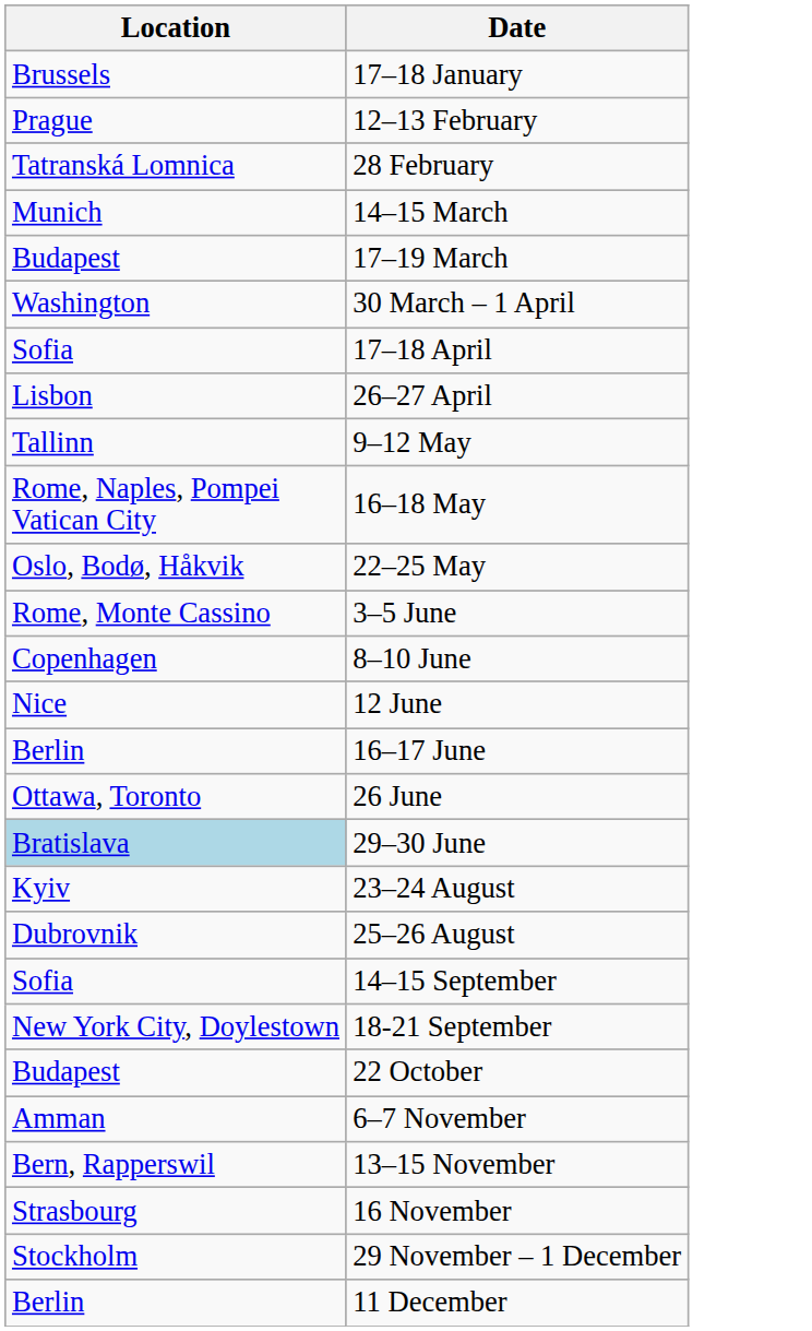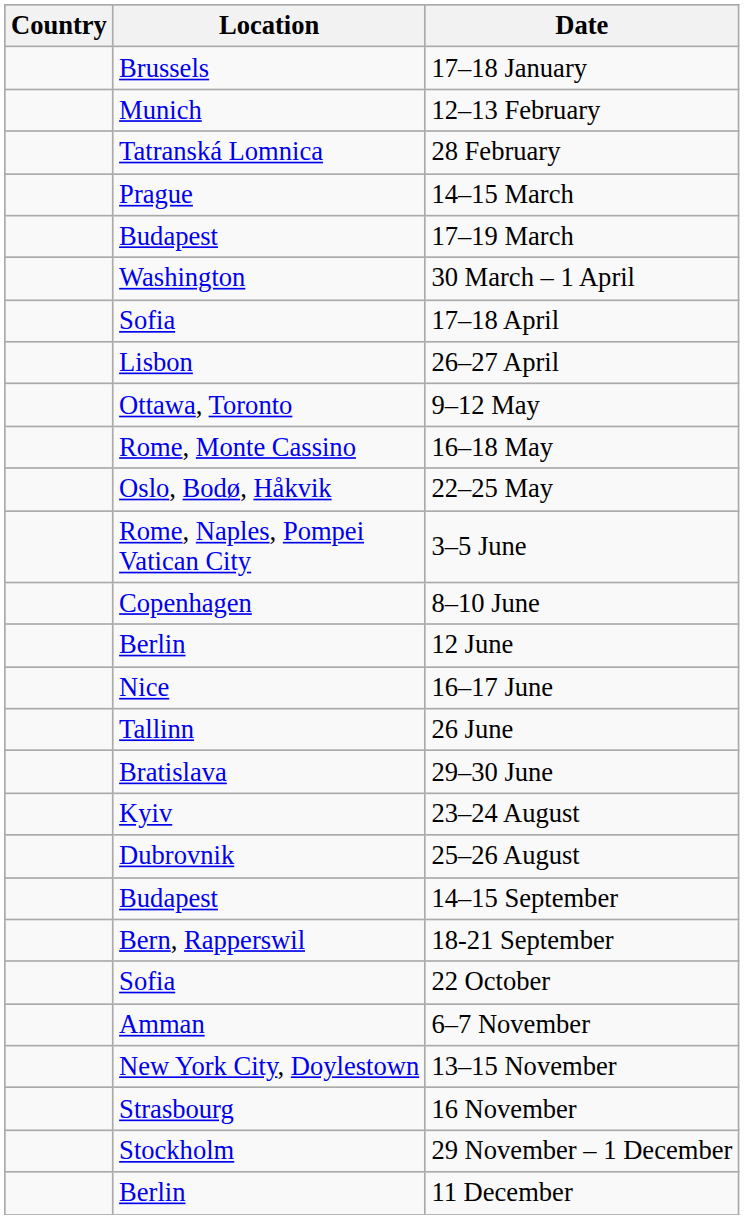 <table class="wikitable sortable">
 <tr>
+<th>Country</th>
 <th>Location</th>
 <th>Date</th>
 </tr>
 <tr>
+<td></td>
 <td><a href='#'>Brussels</a></td>
 <td>17–18 January</td>
 </tr>
 <tr>
-<td><a href='#'>Prague</a></td>
+<td></td>
+<td><a href='#'>Munich</a></td>
 <td>12–13 February</td>
 </tr>
 <tr>
+<td></td>
 <td><a href='#'>Tatranská Lomnica</a></td>
 <td>28 February</td>
 </tr>
 <tr>
-<td><a href='#'>Munich</a></td>
+<td></td>
+<td><a href='#'>Prague</a></td>
 <td>14–15 March</td>
 </tr>
 <tr>
+<td></td>
 <td><a href='#'>Budapest</a></td>
 <td>17–19 March</td>
 </tr>
 <tr>
+<td></td>
 <td><a href='#'>Washington</a></td>
 <td>30 March – 1 April</td>
 </tr>
 <tr>
+<td></td>
 <td><a href='#'>Sofia</a></td>
 <td>17–18 April</td>
 </tr>
 <tr>
+<td></td>
 <td><a href='#'>Lisbon</a></td>
 <td>26–27 April</td>
 </tr>
 <tr>
-<td><a href='#'>Tallinn</a></td>
+<td></td>
+<td><a href='#'>Ottawa</a>, <a href='#'>Toronto</a></td>
 <td>9–12 May</td>
 </tr>
 <tr>
-<td><a href='#'>Rome</a>, <a href='#'>Naples</a>, <a href='#'>Pompei</a><br><a href='#'>Vatican City</a></td>
+<td></td>
+<td><a href='#'>Rome</a>, <a href='#'>Monte Cassino</a></td>
 <td>16–18 May</td>
 </tr>
 <tr>
+<td></td>
 <td><a href='#'>Oslo</a>, <a href='#'>Bodø</a>, <a href='#'>Håkvik</a></td>
 <td>22–25 May</td>
 </tr>
 <tr>
-<td><a href='#'>Rome</a>, <a href='#'>Monte Cassino</a></td>
+<td><br></td>
+<td><a href='#'>Rome</a>, <a href='#'>Naples</a>, <a href='#'>Pompei</a><br><a href='#'>Vatican City</a></td>
 <td>3–5 June</td>
 </tr>
 <tr>
+<td></td>
 <td><a href='#'>Copenhagen</a></td>
 <td>8–10 June</td>
 </tr>
 <tr>
-<td><a href='#'>Nice</a></td>
+<td></td>
+<td><a href='#'>Berlin</a></td>
 <td>12 June</td>
 </tr>
 <tr>
-<td><a href='#'>Berlin</a></td>
+<td></td>
+<td><a href='#'>Nice</a></td>
 <td>16–17 June</td>
 </tr>
 <tr>
-<td><a href='#'>Ottawa</a>, <a href='#'>Toronto</a></td>
+<td></td>
+<td><a href='#'>Tallinn</a></td>
 <td>26 June</td>
 </tr>
 <tr>
-<td style="background: lightblue;"><a href='#'>Bratislava</a></td>
+<td></td>
+<td><a href='#'>Bratislava</a></td>
 <td>29–30 June</td>
 </tr>
 <tr>
+<td></td>
 <td><a href='#'>Kyiv</a></td>
 <td>23–24 August</td>
 </tr>
 <tr>
+<td></td>
 <td><a href='#'>Dubrovnik</a></td>
 <td>25–26 August</td>
 </tr>
 <tr>
-<td><a href='#'>Sofia</a></td>
+<td></td>
+<td><a href='#'>Budapest</a></td>
 <td>14–15 September</td>
 </tr>
 <tr>
-<td><a href='#'>New York City</a>, <a href='#'>Doylestown</a></td>
+<td></td>
+<td><a href='#'>Bern</a>, <a href='#'>Rapperswil</a></td>
 <td>18-21 September</td>
 </tr>
 <tr>
-<td><a href='#'>Budapest</a></td>
+<td></td>
+<td><a href='#'>Sofia</a></td>
 <td>22 October</td>
 </tr>
 <tr>
+<td></td>
 <td><a href='#'>Amman</a></td>
 <td>6–7 November</td>
 </tr>
 <tr>
-<td><a href='#'>Bern</a>, <a href='#'>Rapperswil</a></td>
+<td></td>
+<td><a href='#'>New York City</a>, <a href='#'>Doylestown</a></td>
 <td>13–15 November</td>
 </tr>
 <tr>
+<td></td>
 <td><a href='#'>Strasbourg</a></td>
 <td>16 November</td>
 </tr>
 <tr>
+<td></td>
 <td><a href='#'>Stockholm</a></td>
 <td>29 November – 1 December</td>
 </tr>
 <tr>
+<td></td>
 <td><a href='#'>Berlin</a></td>
 <td>11 December</td>
 </tr>
 </table>
